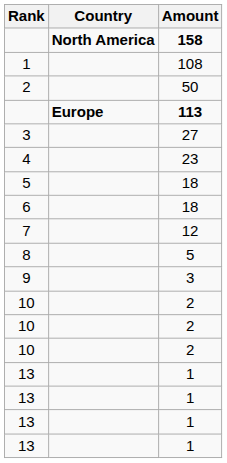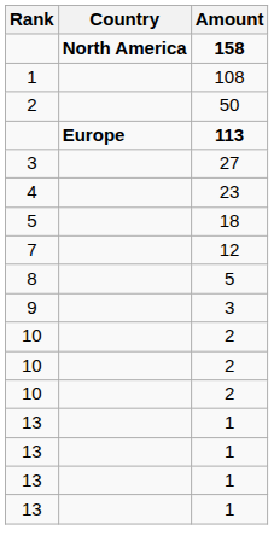 <table class="wikitable" style="text-align: center;">
 <tr>
 <th>Rank</th>
 <th>Country</th>
 <th>Amount</th>
 </tr>
 <tr>
 <td></td>
 <td style="text-align: left;"><strong>North America</strong></td>
 <td><strong>158</strong></td>
 </tr>
 <tr>
 <td>1</td>
 <td style="text-align: left;"></td>
 <td>108</td>
 </tr>
 <tr>
 <td>2</td>
 <td style="text-align: left;"></td>
 <td>50</td>
 </tr>
 <tr>
 <td></td>
 <td style="text-align: left;"><strong>Europe</strong></td>
 <td><strong>113</strong></td>
 </tr>
 <tr>
 <td>3</td>
 <td style="text-align: left;"></td>
 <td>27</td>
 </tr>
 <tr>
 <td>4</td>
 <td style="text-align: left;"></td>
 <td>23</td>
 </tr>
 <tr>
 <td>5</td>
-<td style="text-align: left;"></td>
-<td>18</td>
-</tr>
-<tr>
-<td>6</td>
 <td style="text-align: left;"></td>
 <td>18</td>
 </tr>
 <tr>
 <td>7</td>
 <td style="text-align: left;"></td>
 <td>12</td>
 </tr>
 <tr>
 <td>8</td>
 <td style="text-align: left;"></td>
 <td>5</td>
 </tr>
 <tr>
 <td>9</td>
 <td style="text-align: left;"></td>
 <td>3</td>
 </tr>
 <tr>
 <td>10</td>
 <td style="text-align: left;"></td>
 <td>2</td>
 </tr>
 <tr>
 <td>10</td>
 <td style="text-align: left;"></td>
 <td>2</td>
 </tr>
 <tr>
 <td>10</td>
 <td style="text-align: left;"></td>
 <td>2</td>
 </tr>
 <tr>
 <td>13</td>
 <td style="text-align: left;"></td>
 <td>1</td>
 </tr>
 <tr>
 <td>13</td>
 <td style="text-align: left;"></td>
 <td>1</td>
 </tr>
 <tr>
 <td>13</td>
 <td style="text-align: left;"></td>
 <td>1</td>
 </tr>
 <tr>
 <td>13</td>
 <td style="text-align: left;"></td>
 <td>1</td>
 </tr>
 </table>
